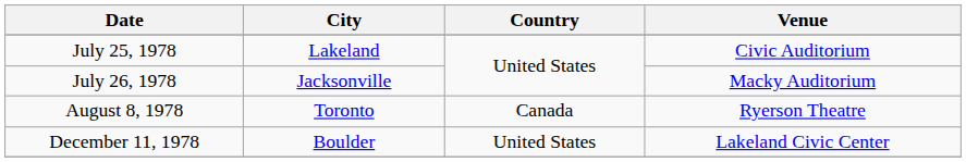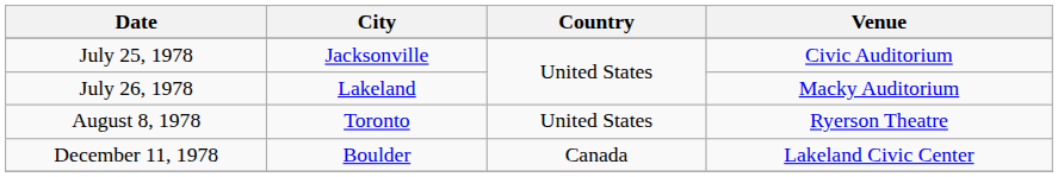 <table class="wikitable plainrowheaders" style="text-align:center;">
 <tr>
 <th scope="col" style="width:12em;">Date</th>
 <th scope="col" style="width:10em;">City</th>
 <th scope="col" style="width:10em;">Country</th>
 <th scope="col" style="width:16em;">Venue</th>
 </tr>
 <tr>
 </tr>
 <tr>
 <td>July 25, 1978</td>
-<td><a href='#'>Lakeland</a></td>
+<td><a href='#'>Jacksonville</a></td>
 <td rowspan="2">United States</td>
 <td><a href='#'>Civic Auditorium</a></td>
 </tr>
 <tr>
 <td>July 26, 1978</td>
-<td><a href='#'>Jacksonville</a></td>
+<td><a href='#'>Lakeland</a></td>
 <td><a href='#'>Macky Auditorium</a></td>
 </tr>
 <tr>
 <td>August 8, 1978</td>
 <td><a href='#'>Toronto</a></td>
-<td>Canada</td>
+<td>United States</td>
 <td><a href='#'>Ryerson Theatre</a></td>
 </tr>
 <tr>
 <td>December 11, 1978</td>
 <td><a href='#'>Boulder</a></td>
-<td>United States</td>
+<td>Canada</td>
 <td><a href='#'>Lakeland Civic Center</a></td>
 </tr>
 <tr>
 </tr>
 </table>
